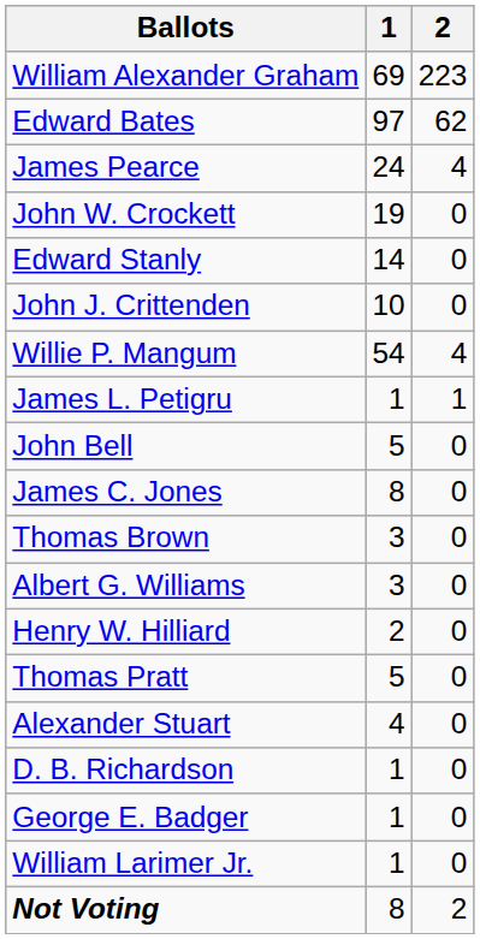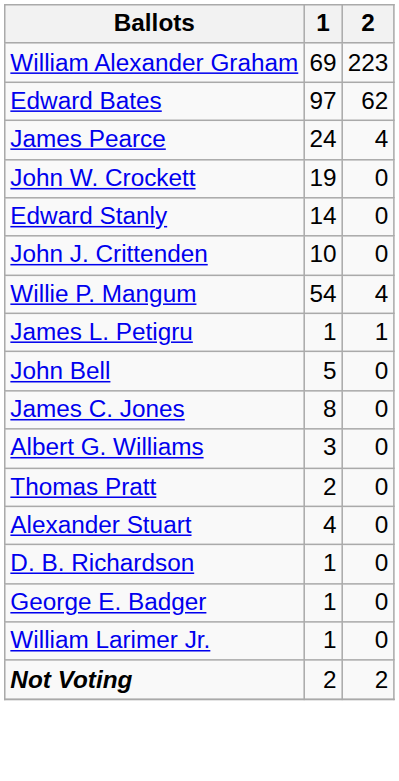 <table class="wikitable" style="text-align:right">
 <tr>
 <th>Ballots</th>
 <th>1</th>
 <th>2</th>
 </tr>
 <tr>
 <td align=left><a href='#'>William Alexander Graham</a></td>
 <td>69</td>
 <td>223</td>
 </tr>
 <tr>
 <td align=left><a href='#'>Edward Bates</a></td>
 <td>97</td>
 <td>62</td>
 </tr>
 <tr>
 <td align=left><a href='#'>James Pearce</a></td>
 <td>24</td>
 <td>4</td>
 </tr>
 <tr>
 <td align=left><a href='#'>John W. Crockett</a></td>
 <td>19</td>
 <td>0</td>
 </tr>
 <tr>
 <td align=left><a href='#'>Edward Stanly</a></td>
 <td>14</td>
 <td>0</td>
 </tr>
 <tr>
 <td align=left><a href='#'>John J. Crittenden</a></td>
 <td>10</td>
 <td>0</td>
 </tr>
 <tr>
 <td align=left><a href='#'>Willie P. Mangum</a></td>
 <td>54</td>
 <td>4</td>
 </tr>
 <tr>
 <td align=left><a href='#'>James L. Petigru</a></td>
 <td>1</td>
 <td>1</td>
 </tr>
 <tr>
 <td align=left><a href='#'>John Bell</a></td>
 <td>5</td>
 <td>0</td>
 </tr>
 <tr>
 <td align=left><a href='#'>James C. Jones</a></td>
 <td>8</td>
 <td>0</td>
 </tr>
 <tr>
-<td align=left><a href='#'>Thomas Brown</a></td>
-<td>3</td>
-<td>0</td>
-</tr>
-<tr>
 <td align=left><a href='#'>Albert G. Williams</a></td>
 <td>3</td>
 <td>0</td>
 </tr>
 <tr>
-<td align=left><a href='#'>Henry W. Hilliard</a></td>
+<td align=left><a href='#'>Thomas Pratt</a></td>
 <td>2</td>
-<td>0</td>
-</tr>
-<tr>
-<td align=left><a href='#'>Thomas Pratt</a></td>
-<td>5</td>
 <td>0</td>
 </tr>
 <tr>
 <td align=left><a href='#'>Alexander Stuart</a></td>
 <td>4</td>
 <td>0</td>
 </tr>
 <tr>
 <td align=left><a href='#'>D. B. Richardson</a></td>
 <td>1</td>
 <td>0</td>
 </tr>
 <tr>
 <td align=left><a href='#'>George E. Badger</a></td>
 <td>1</td>
 <td>0</td>
 </tr>
 <tr>
 <td align=left><a href='#'>William Larimer Jr.</a></td>
 <td>1</td>
 <td>0</td>
 </tr>
 <tr>
 <td align=left><strong><em>Not Voting</em></strong></td>
-<td>8</td>
+<td>2</td>
 <td>2</td>
 </tr>
 <tr>
 </tr>
 </table>
